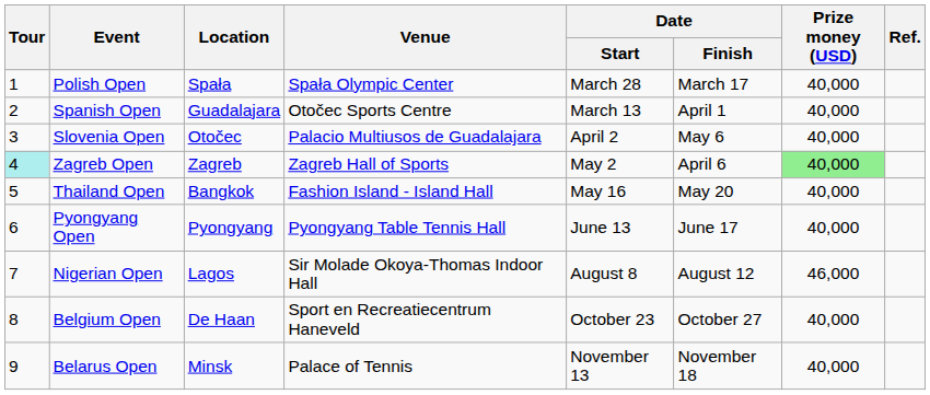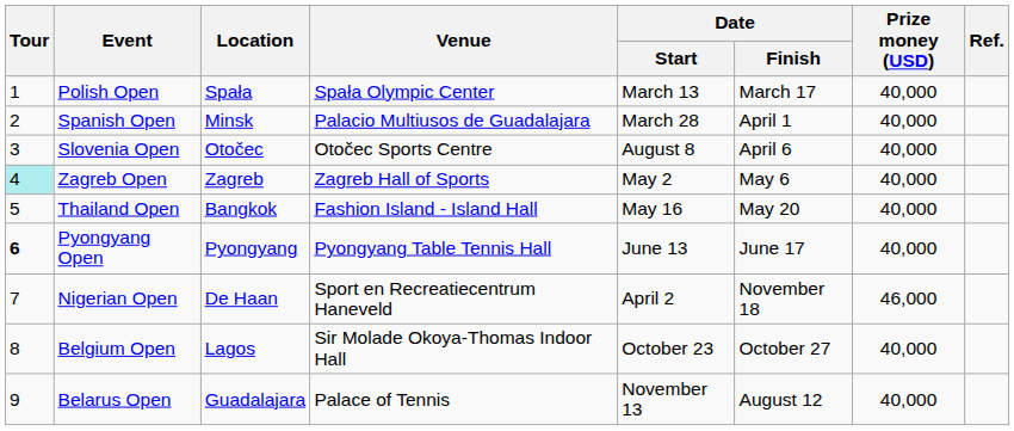 <table class=wikitable style="font-size:100%">
 <tr>
 <th rowspan=2>Tour</th>
 <th rowspan=2>Event</th>
 <th rowspan=2>Location</th>
 <th rowspan=2>Venue</th>
 <th colspan=2>Date</th>
 <th rowspan=2>Prize money <br>(<a href='#'>USD</a>)</th>
 <th rowspan=2>Ref.</th>
 </tr>
 <tr>
 <th>Start</th>
 <th>Finish</th>
 </tr>
 <tr>
 <td>1</td>
 <td> <a href='#'>Polish Open</a></td>
 <td><a href='#'>Spała</a></td>
 <td><a href='#'>Spała Olympic Center</a></td>
-<td>March 28</td>
+<td>March 13</td>
 <td>March 17</td>
 <td align=center>40,000</td>
 <td></td>
 </tr>
 <tr>
 <td>2</td>
 <td> <a href='#'>Spanish Open</a></td>
-<td><a href='#'>Guadalajara</a></td>
-<td>Otočec Sports Centre</td>
-<td>March 13</td>
+<td><a href='#'>Minsk</a></td>
+<td><a href='#'>Palacio Multiusos de Guadalajara</a></td>
+<td>March 28</td>
 <td>April 1</td>
 <td align=center>40,000</td>
 <td></td>
 </tr>
 <tr>
 <td>3</td>
 <td> <a href='#'>Slovenia Open</a></td>
 <td><a href='#'>Otočec</a></td>
-<td><a href='#'>Palacio Multiusos de Guadalajara</a></td>
-<td>April 2</td>
-<td>May 6</td>
+<td>Otočec Sports Centre</td>
+<td>August 8</td>
+<td>April 6</td>
 <td align=center>40,000</td>
 <td></td>
 </tr>
 <tr>
 <td style="background: paleturquoise;">4</td>
 <td> <a href='#'>Zagreb Open</a></td>
 <td><a href='#'>Zagreb</a></td>
 <td><a href='#'>Zagreb Hall of Sports</a></td>
 <td>May 2</td>
-<td>April 6</td>
-<td align=center style="background: lightgreen;">40,000</td>
+<td>May 6</td>
+<td align=center>40,000</td>
 <td></td>
 </tr>
 <tr>
 <td>5</td>
 <td> <a href='#'>Thailand Open</a></td>
 <td><a href='#'>Bangkok</a></td>
 <td><a href='#'>Fashion Island - Island Hall</a></td>
 <td>May 16</td>
 <td>May 20</td>
 <td align=center>40,000</td>
 <td></td>
 </tr>
 <tr>
-<td>6</td>
+<td><strong>6</strong></td>
 <td> <a href='#'>Pyongyang Open</a></td>
 <td><a href='#'>Pyongyang</a></td>
 <td><a href='#'>Pyongyang Table Tennis Hall</a></td>
 <td>June 13</td>
 <td>June 17</td>
 <td align=center>40,000</td>
 <td></td>
 </tr>
 <tr>
 <td>7</td>
 <td> <a href='#'>Nigerian Open</a></td>
-<td><a href='#'>Lagos</a></td>
-<td>Sir Molade Okoya-Thomas Indoor Hall</td>
-<td>August 8</td>
-<td>August 12</td>
+<td><a href='#'>De Haan</a></td>
+<td>Sport en Recreatiecentrum Haneveld</td>
+<td>April 2</td>
+<td>November 18</td>
 <td align=center>46,000</td>
 <td></td>
 </tr>
 <tr>
 <td>8</td>
 <td> <a href='#'>Belgium Open</a></td>
-<td><a href='#'>De Haan</a></td>
-<td>Sport en Recreatiecentrum Haneveld</td>
+<td><a href='#'>Lagos</a></td>
+<td>Sir Molade Okoya-Thomas Indoor Hall</td>
 <td>October 23</td>
 <td>October 27</td>
 <td align=center>40,000</td>
 <td></td>
 </tr>
 <tr>
 <td>9</td>
 <td> <a href='#'>Belarus Open</a></td>
-<td><a href='#'>Minsk</a></td>
+<td><a href='#'>Guadalajara</a></td>
 <td>Palace of Tennis</td>
 <td>November 13</td>
-<td>November 18</td>
+<td>August 12</td>
 <td align=center>40,000</td>
 <td></td>
 </tr>
 </table>
